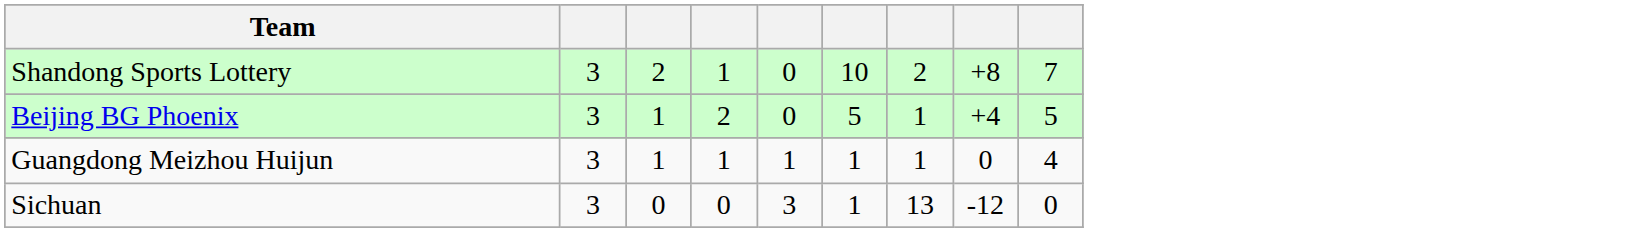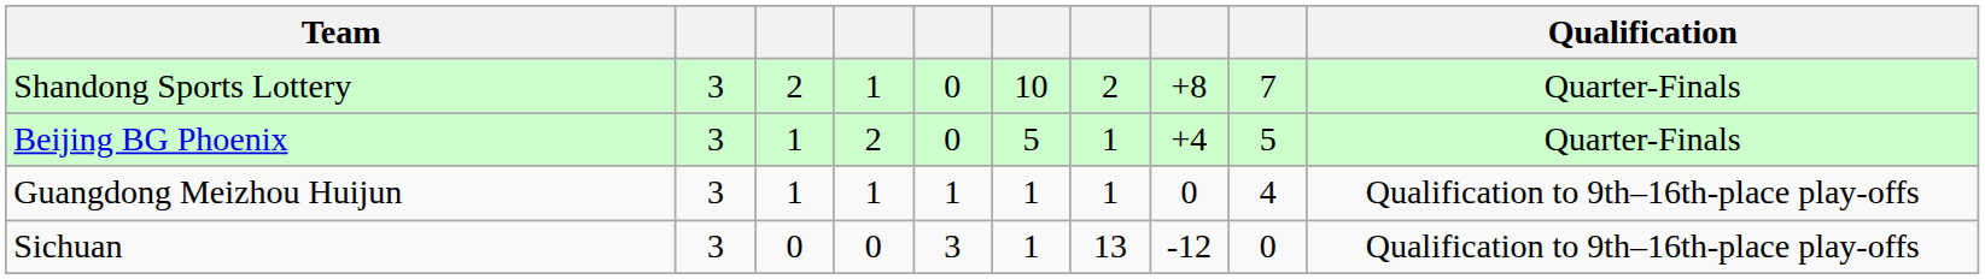 <table class="wikitable" style="text-align:center;">
 <tr>
 <th width=310>Team</th>
 <th width=30></th>
 <th width=30></th>
 <th width=30></th>
 <th width=30></th>
 <th width=30></th>
 <th width=30></th>
 <th width=30></th>
 <th width=30></th>
+<th width=310>Qualification</th>
 </tr>
 <tr bgcolor="#ccffcc">
 <td align="left">Shandong Sports Lottery</td>
 <td>3</td>
 <td>2</td>
 <td>1</td>
 <td>0</td>
 <td>10</td>
 <td>2</td>
 <td>+8</td>
 <td>7</td>
+<td>Quarter-Finals</td>
 </tr>
 <tr bgcolor="#ccffcc">
 <td align="left"><a href='#'>Beijing BG Phoenix</a></td>
 <td>3</td>
 <td>1</td>
 <td>2</td>
 <td>0</td>
 <td>5</td>
 <td>1</td>
 <td>+4</td>
 <td>5</td>
+<td>Quarter-Finals</td>
 </tr>
 <tr bgcolor=>
 <td align="left">Guangdong Meizhou Huijun</td>
 <td>3</td>
 <td>1</td>
 <td>1</td>
 <td>1</td>
 <td>1</td>
 <td>1</td>
 <td>0</td>
 <td>4</td>
+<td>Qualification to 9th–16th-place play-offs</td>
 </tr>
 <tr bgcolor=>
 <td align="left">Sichuan</td>
 <td>3</td>
 <td>0</td>
 <td>0</td>
 <td>3</td>
 <td>1</td>
 <td>13</td>
 <td>-12</td>
 <td>0</td>
+<td>Qualification to 9th–16th-place play-offs</td>
 </tr>
 </table>
